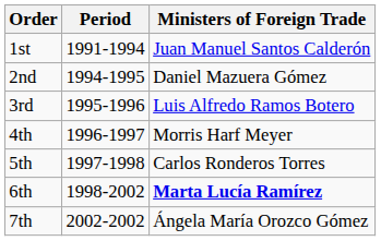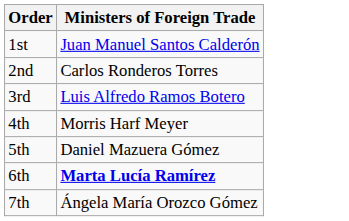 <table class="wikitable">
 <tr>
 <th>Order</th>
-<th>Period</th>
 <th>Ministers of Foreign Trade</th>
 </tr>
 <tr>
 <td>1st</td>
-<td>1991-1994</td>
 <td><a href='#'>Juan Manuel Santos Calderón</a></td>
 </tr>
 <tr>
 <td>2nd</td>
-<td>1994-1995</td>
-<td>Daniel Mazuera Gómez</td>
+<td>Carlos Ronderos Torres</td>
 </tr>
 <tr>
 <td>3rd</td>
-<td>1995-1996</td>
 <td><a href='#'>Luis Alfredo Ramos Botero</a></td>
 </tr>
 <tr>
 <td>4th</td>
-<td>1996-1997</td>
 <td>Morris Harf Meyer</td>
 </tr>
 <tr>
 <td>5th</td>
-<td>1997-1998</td>
-<td>Carlos Ronderos Torres</td>
+<td>Daniel Mazuera Gómez</td>
 </tr>
 <tr>
 <td>6th</td>
-<td>1998-2002</td>
 <td><strong><a href='#'>Marta Lucía Ramírez</a></strong></td>
 </tr>
 <tr>
 <td>7th</td>
-<td>2002-2002</td>
 <td>Ángela María Orozco Gómez</td>
 </tr>
 </table>
